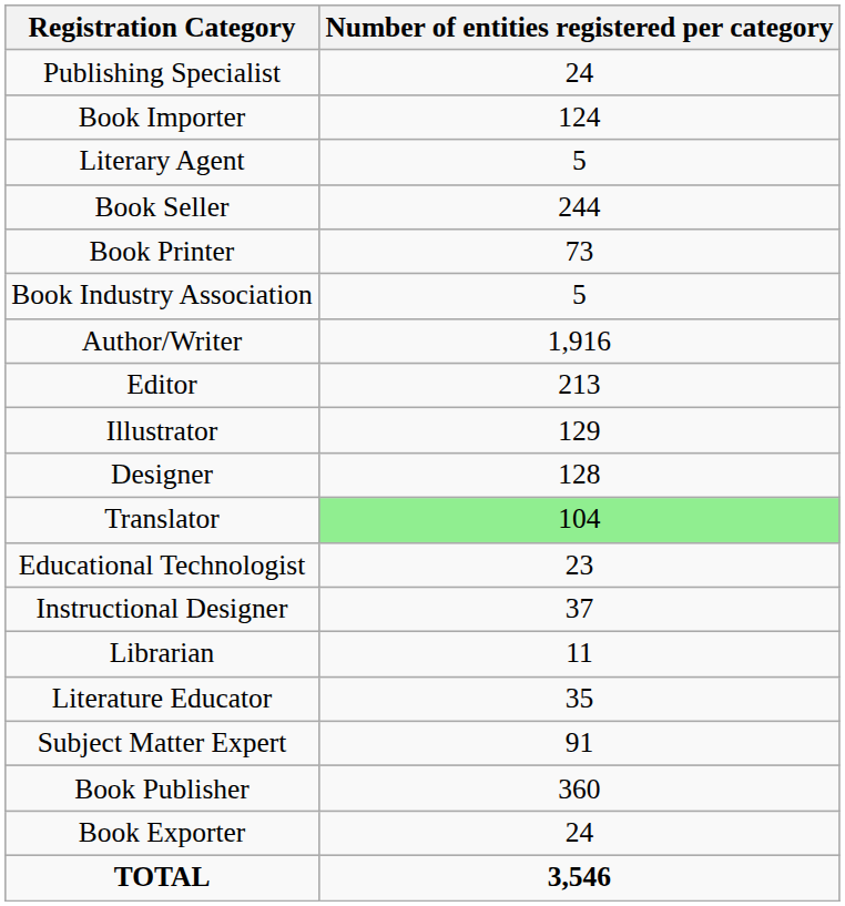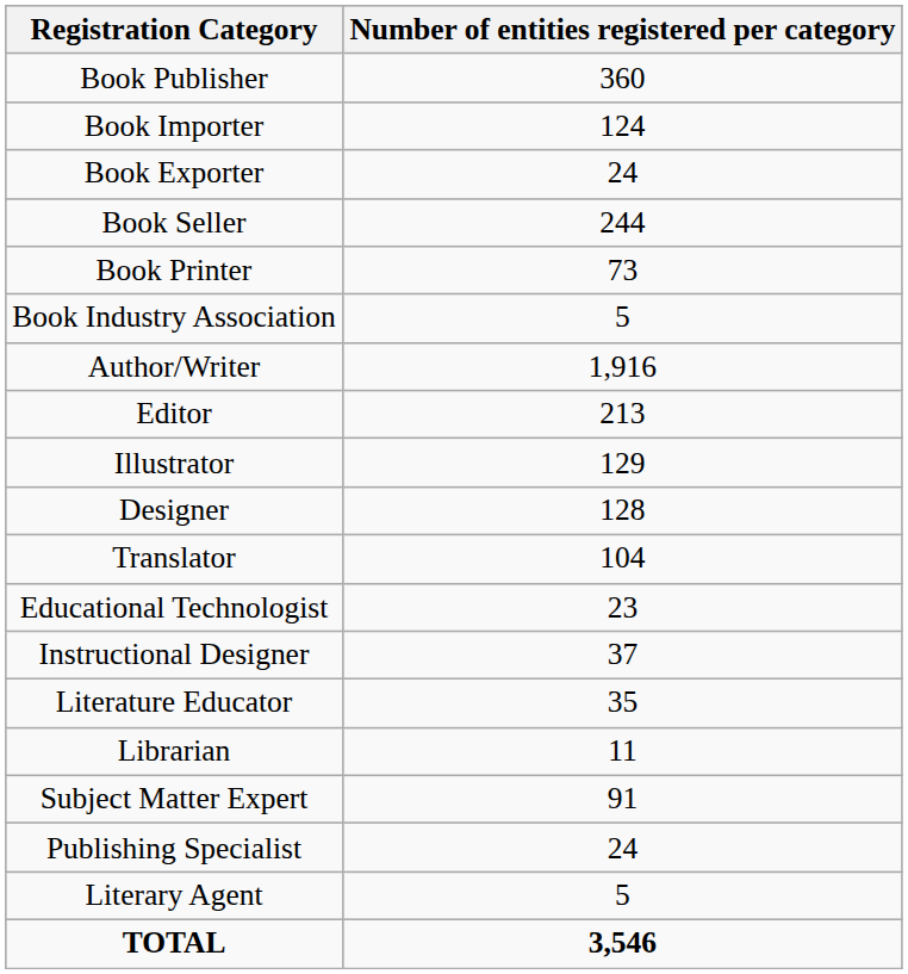 <table class="wikitable" style="text-align: center;margin-left: auto; margin-right: auto; border: none;">
 <tr>
 <th><strong>Registration Category</strong></th>
 <th><strong>Number of entities registered per category</strong></th>
 </tr>
 <tr>
-<td>Publishing Specialist</td>
-<td>24</td>
+<td>Book Publisher</td>
+<td>360</td>
 </tr>
 <tr>
 <td>Book Importer</td>
 <td>124</td>
 </tr>
 <tr>
-<td>Literary Agent</td>
-<td>5</td>
+<td>Book Exporter</td>
+<td>24</td>
 </tr>
 <tr>
 <td>Book Seller</td>
 <td>244</td>
 </tr>
 <tr>
 <td>Book Printer</td>
 <td>73</td>
 </tr>
 <tr>
 <td>Book Industry Association</td>
 <td>5</td>
 </tr>
 <tr>
 <td>Author/Writer</td>
 <td>1,916</td>
 </tr>
 <tr>
 <td>Editor</td>
 <td>213</td>
 </tr>
 <tr>
 <td>Illustrator</td>
 <td>129</td>
 </tr>
 <tr>
 <td>Designer</td>
 <td>128</td>
 </tr>
 <tr>
 <td>Translator</td>
-<td style="background: lightgreen;">104</td>
+<td>104</td>
 </tr>
 <tr>
 <td>Educational Technologist</td>
 <td>23</td>
 </tr>
 <tr>
 <td>Instructional Designer</td>
 <td>37</td>
 </tr>
 <tr>
+<td>Literature Educator</td>
+<td>35</td>
+</tr>
+<tr>
 <td>Librarian</td>
 <td>11</td>
-</tr>
-<tr>
-<td>Literature Educator</td>
-<td>35</td>
 </tr>
 <tr>
 <td>Subject Matter Expert</td>
 <td>91</td>
 </tr>
 <tr>
-<td>Book Publisher</td>
-<td>360</td>
+<td>Publishing Specialist</td>
+<td>24</td>
 </tr>
 <tr>
-<td>Book Exporter</td>
-<td>24</td>
+<td>Literary Agent</td>
+<td>5</td>
 </tr>
 <tr>
 <td><strong>TOTAL</strong></td>
 <td><strong>3,546</strong></td>
 </tr>
 </table>
